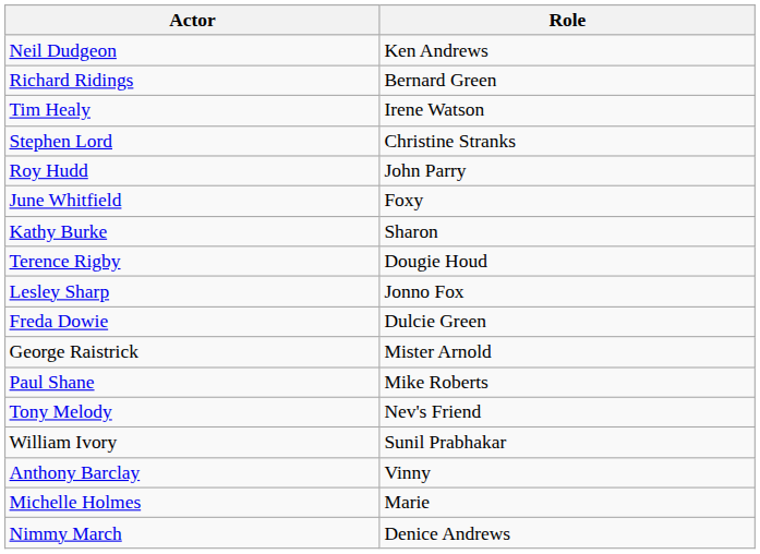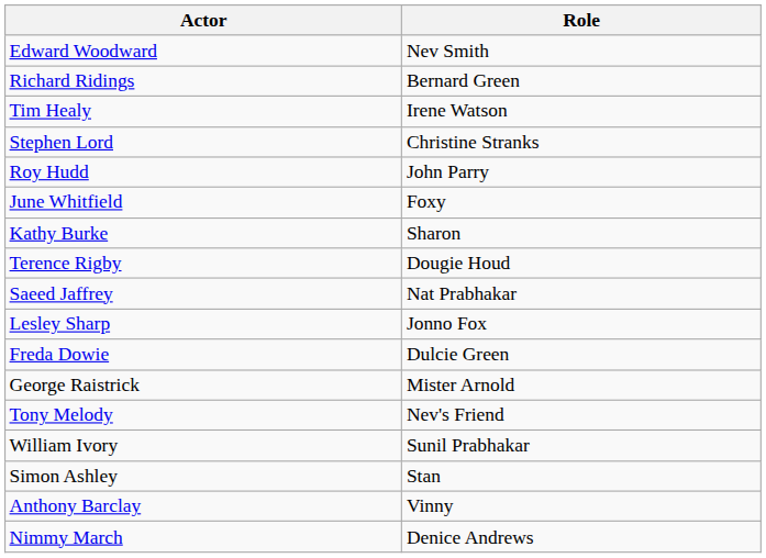 <table class="wikitable" width="50%">
 <tr bgcolor="#CCCCCC">
 <th>Actor</th>
 <th>Role</th>
 </tr>
 <tr>
-<td><a href='#'>Neil Dudgeon</a></td>
-<td>Ken Andrews</td>
+<td><a href='#'>Edward Woodward</a></td>
+<td>Nev Smith</td>
 </tr>
 <tr>
 <td><a href='#'>Richard Ridings</a></td>
 <td>Bernard Green</td>
 </tr>
 <tr>
 <td><a href='#'>Tim Healy</a></td>
 <td>Irene Watson</td>
 </tr>
 <tr>
 <td><a href='#'>Stephen Lord</a></td>
 <td>Christine Stranks</td>
 </tr>
 <tr>
 <td><a href='#'>Roy Hudd</a></td>
 <td>John Parry</td>
 </tr>
 <tr>
 <td><a href='#'>June Whitfield</a></td>
 <td>Foxy</td>
 </tr>
 <tr>
 <td><a href='#'>Kathy Burke</a></td>
 <td>Sharon</td>
 </tr>
 <tr>
 <td><a href='#'>Terence Rigby</a></td>
 <td>Dougie Houd</td>
 </tr>
 <tr>
+<td><a href='#'>Saeed Jaffrey</a></td>
+<td>Nat Prabhakar</td>
+</tr>
+<tr>
 <td><a href='#'>Lesley Sharp</a></td>
 <td>Jonno Fox</td>
 </tr>
 <tr>
 <td><a href='#'>Freda Dowie</a></td>
 <td>Dulcie Green</td>
 </tr>
 <tr>
 <td>George Raistrick</td>
 <td>Mister Arnold</td>
 </tr>
 <tr>
-<td><a href='#'>Paul Shane</a></td>
-<td>Mike Roberts</td>
-</tr>
-<tr>
 <td><a href='#'>Tony Melody</a></td>
 <td>Nev's Friend</td>
 </tr>
 <tr>
 <td>William Ivory</td>
 <td>Sunil Prabhakar</td>
 </tr>
 <tr>
+<td>Simon Ashley</td>
+<td>Stan</td>
+</tr>
+<tr>
 <td><a href='#'>Anthony Barclay</a></td>
 <td>Vinny</td>
-</tr>
-<tr>
-<td><a href='#'>Michelle Holmes</a></td>
-<td>Marie</td>
 </tr>
 <tr>
 <td><a href='#'>Nimmy March</a></td>
 <td>Denice Andrews</td>
 </tr>
 </table>
